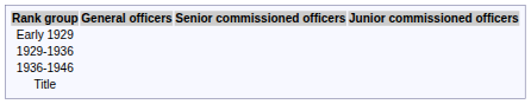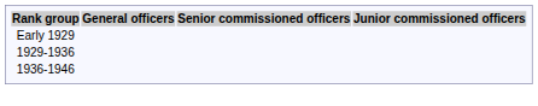 <table style="border:1px solid #8888aa; background-color:#f7f8ff; padding:5px; font-size:95%; margin: 0px 12px 12px 0px;">
 <tr bgcolor="#CCCCCC" style="text-align:center;">
 <th>Rank group</th>
 <th colspan="5">General officers</th>
 <th colspan="3">Senior commissioned officers</th>
 <th colspan="4">Junior commissioned officers</th>
 </tr>
 <tr style="text-align:center;">
 <td>Early 1929</td>
 <td></td>
 <td colspan="2"></td>
 <td></td>
 <td></td>
 <td></td>
 <td></td>
 <td></td>
 <td></td>
 <td></td>
 <td></td>
 <td></td>
 </tr>
 <tr style="text-align:center;">
 <td>1929-1936</td>
 <td></td>
 <td colspan="2"></td>
 <td></td>
 <td></td>
 <td></td>
 <td></td>
 <td></td>
 <td></td>
 <td></td>
 <td></td>
 <td></td>
 </tr>
 <tr style="text-align:center;">
 <td>1936-1946</td>
 <td></td>
 <td colspan="2"></td>
 <td></td>
 <td></td>
 <td></td>
 <td></td>
 <td></td>
 <td></td>
 <td></td>
 <td></td>
 <td></td>
 </tr>
-<tr style="text-align:center;">
-<td>Title</td>
-<td><br></td>
-<td><br></td>
-<td><br></td>
-<td><br></td>
-<td><br></td>
-<td><br></td>
-<td><br></td>
-<td><br></td>
-<td><br></td>
-<td><br></td>
-<td><br></td>
-<td><br></td>
-</tr>
 <tr>
 </tr>
 </table>
